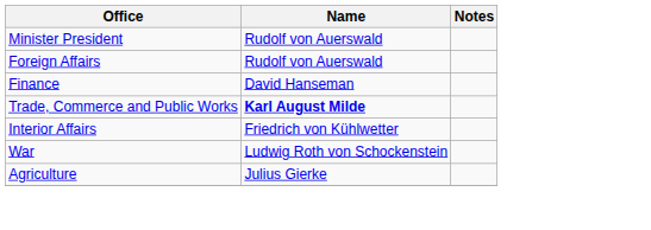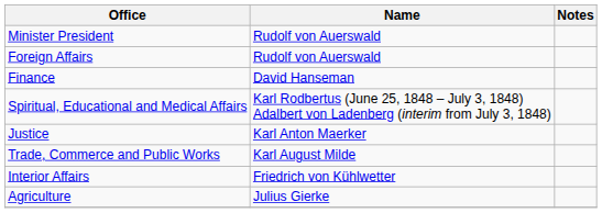 <table class="wikitable">
 <tr class="hintergrundfarbe8">
 <th>Office</th>
 <th>Name</th>
 <th>Notes</th>
 </tr>
 <tr>
 <td><a href='#'>Minister President</a></td>
 <td><a href='#'>Rudolf von Auerswald</a></td>
 <td></td>
 </tr>
 <tr>
 <td><a href='#'>Foreign Affairs</a></td>
 <td><a href='#'>Rudolf von Auerswald</a></td>
 <td></td>
 </tr>
 <tr>
 <td><a href='#'>Finance</a></td>
 <td><a href='#'>David Hanseman</a></td>
 <td></td>
 </tr>
 <tr>
+<td><a href='#'>Spiritual, Educational and Medical Affairs</a></td>
+<td><a href='#'>Karl Rodbertus</a> (June 25, 1848 – July 3, 1848)<br><a href='#'>Adalbert von Ladenberg</a> (<em>interim</em> from July 3, 1848)</td>
+<td></td>
+</tr>
+<tr>
+<td><a href='#'>Justice</a></td>
+<td><a href='#'>Karl Anton Maerker</a></td>
+<td></td>
+</tr>
+<tr>
 <td><a href='#'>Trade, Commerce and Public Works</a></td>
-<td><strong><a href='#'>Karl August Milde</a></strong></td>
+<td><a href='#'>Karl August Milde</a></td>
 <td></td>
 </tr>
 <tr>
 <td><a href='#'>Interior Affairs</a></td>
 <td><a href='#'>Friedrich von Kühlwetter</a></td>
-<td></td>
-</tr>
-<tr>
-<td><a href='#'>War</a></td>
-<td><a href='#'>Ludwig Roth von Schockenstein</a></td>
 <td></td>
 </tr>
 <tr>
 <td><a href='#'>Agriculture</a></td>
 <td><a href='#'>Julius Gierke</a></td>
 <td></td>
 </tr>
 <tr>
 </tr>
 </table>
